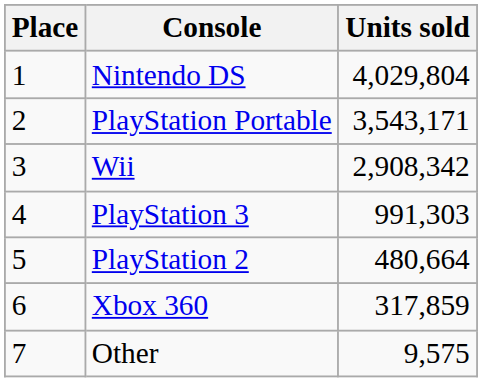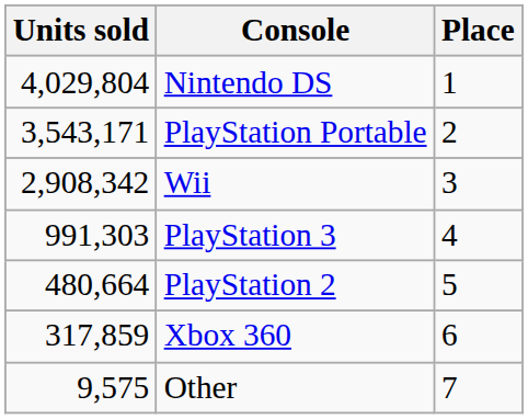 <table class="wikitable">
 <tr>
+<th>Units sold</th>
+<th>Console</th>
 <th>Place</th>
-<th>Console</th>
-<th>Units sold</th>
 </tr>
 <tr>
+<td align=right>4,029,804</td>
+<td><a href='#'>Nintendo DS</a></td>
 <td>1</td>
-<td><a href='#'>Nintendo DS</a></td>
-<td align=right>4,029,804</td>
 </tr>
 <tr>
+<td align=right>3,543,171</td>
+<td><a href='#'>PlayStation Portable</a></td>
 <td>2</td>
-<td><a href='#'>PlayStation Portable</a></td>
-<td align=right>3,543,171</td>
 </tr>
 <tr>
+<td align=right>2,908,342</td>
+<td><a href='#'>Wii</a></td>
 <td>3</td>
-<td><a href='#'>Wii</a></td>
-<td align=right>2,908,342</td>
 </tr>
 <tr>
+<td align=right>991,303</td>
+<td><a href='#'>PlayStation 3</a></td>
 <td>4</td>
-<td><a href='#'>PlayStation 3</a></td>
-<td align=right>991,303</td>
 </tr>
 <tr>
+<td align=right>480,664</td>
+<td><a href='#'>PlayStation 2</a></td>
 <td>5</td>
-<td><a href='#'>PlayStation 2</a></td>
-<td align=right>480,664</td>
 </tr>
 <tr>
+<td align=right>317,859</td>
+<td><a href='#'>Xbox 360</a></td>
 <td>6</td>
-<td><a href='#'>Xbox 360</a></td>
-<td align=right>317,859</td>
 </tr>
 <tr>
+<td align=right>9,575</td>
+<td>Other</td>
 <td>7</td>
-<td>Other</td>
-<td align=right>9,575</td>
 </tr>
 </table>
